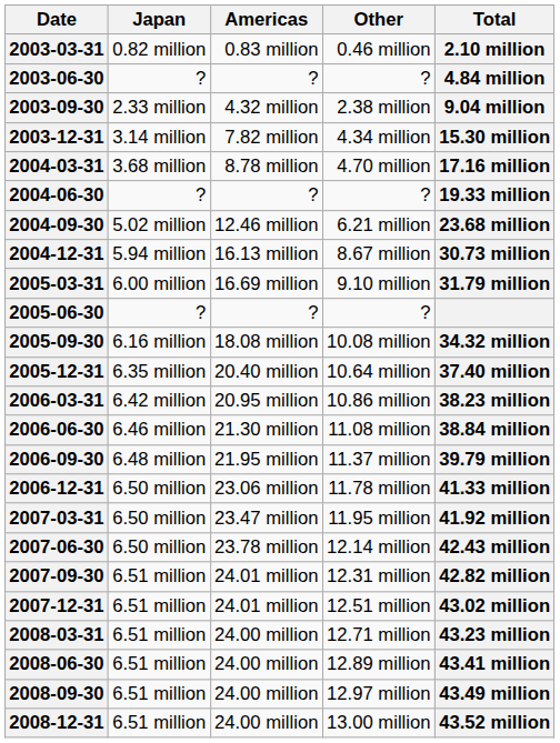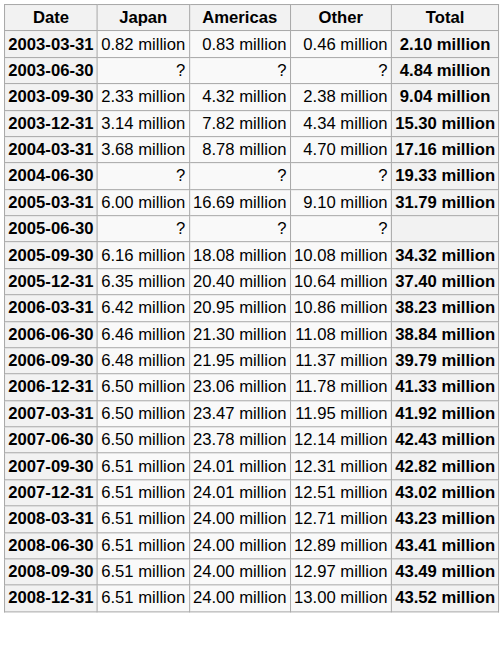 <table class="wikitable" style="clear:right; text-align:right">
 <tr>
 <th>Date</th>
 <th>Japan</th>
 <th>Americas</th>
 <th>Other</th>
 <th>Total</th>
 </tr>
 <tr>
 <th>2003-03-31</th>
 <td>0.82 million</td>
 <td>0.83 million</td>
 <td>0.46 million</td>
 <th>2.10 million</th>
 </tr>
 <tr>
 <th>2003-06-30</th>
 <td>?</td>
 <td>?</td>
 <td>?</td>
 <th>4.84 million</th>
 </tr>
 <tr>
 <th>2003-09-30</th>
 <td>2.33 million</td>
 <td>4.32 million</td>
 <td>2.38 million</td>
 <th>9.04 million</th>
 </tr>
 <tr>
 <th>2003-12-31</th>
 <td>3.14 million</td>
 <td>7.82 million</td>
 <td>4.34 million</td>
 <th>15.30 million</th>
 </tr>
 <tr>
 <th>2004-03-31</th>
 <td>3.68 million</td>
 <td>8.78 million</td>
 <td>4.70 million</td>
 <th>17.16 million</th>
 </tr>
 <tr>
 <th>2004-06-30</th>
 <td>?</td>
 <td>?</td>
 <td>?</td>
 <th>19.33 million</th>
-</tr>
-<tr>
-<th>2004-09-30</th>
-<td>5.02 million</td>
-<td>12.46 million</td>
-<td>6.21 million</td>
-<th>23.68 million</th>
-</tr>
-<tr>
-<th>2004-12-31</th>
-<td>5.94 million</td>
-<td>16.13 million</td>
-<td>8.67 million</td>
-<th>30.73 million</th>
 </tr>
 <tr>
 <th>2005-03-31</th>
 <td>6.00 million</td>
 <td>16.69 million</td>
 <td>9.10 million</td>
 <th>31.79 million</th>
 </tr>
 <tr>
 <th>2005-06-30</th>
 <td>?</td>
 <td>?</td>
 <td>?</td>
 <th></th>
 </tr>
 <tr>
 <th>2005-09-30</th>
 <td>6.16 million</td>
 <td>18.08 million</td>
 <td>10.08 million</td>
 <th>34.32 million</th>
 </tr>
 <tr>
 <th>2005-12-31</th>
 <td>6.35 million</td>
 <td>20.40 million</td>
 <td>10.64 million</td>
 <th>37.40 million</th>
 </tr>
 <tr>
 <th>2006-03-31</th>
 <td>6.42 million</td>
 <td>20.95 million</td>
 <td>10.86 million</td>
 <th>38.23 million</th>
 </tr>
 <tr>
 <th>2006-06-30</th>
 <td>6.46 million</td>
 <td>21.30 million</td>
 <td>11.08 million</td>
 <th>38.84 million</th>
 </tr>
 <tr>
 <th>2006-09-30</th>
 <td>6.48 million</td>
 <td>21.95 million</td>
 <td>11.37 million</td>
 <th>39.79 million</th>
 </tr>
 <tr>
 <th>2006-12-31</th>
 <td>6.50 million</td>
 <td>23.06 million</td>
 <td>11.78 million</td>
 <th>41.33 million</th>
 </tr>
 <tr>
 <th>2007-03-31</th>
 <td>6.50 million</td>
 <td>23.47 million</td>
 <td>11.95 million</td>
 <th>41.92 million</th>
 </tr>
 <tr>
 <th>2007-06-30</th>
 <td>6.50 million</td>
 <td>23.78 million</td>
 <td>12.14 million</td>
 <th>42.43 million</th>
 </tr>
 <tr>
 <th>2007-09-30</th>
 <td>6.51 million</td>
 <td>24.01 million</td>
 <td>12.31 million</td>
 <th>42.82 million</th>
 </tr>
 <tr>
 <th>2007-12-31</th>
 <td>6.51 million</td>
 <td>24.01 million</td>
 <td>12.51 million</td>
 <th>43.02 million</th>
 </tr>
 <tr>
 <th>2008-03-31</th>
 <td>6.51 million</td>
 <td>24.00 million</td>
 <td>12.71 million</td>
 <th>43.23 million</th>
 </tr>
 <tr>
 <th>2008-06-30</th>
 <td>6.51 million</td>
 <td>24.00 million</td>
 <td>12.89 million</td>
 <th>43.41 million</th>
 </tr>
 <tr>
 <th>2008-09-30</th>
 <td>6.51 million</td>
 <td>24.00 million</td>
 <td>12.97 million</td>
 <th>43.49 million</th>
 </tr>
 <tr>
 <th>2008-12-31</th>
 <td>6.51 million</td>
 <td>24.00 million</td>
 <td>13.00 million</td>
 <th>43.52 million</th>
 </tr>
 </table>
